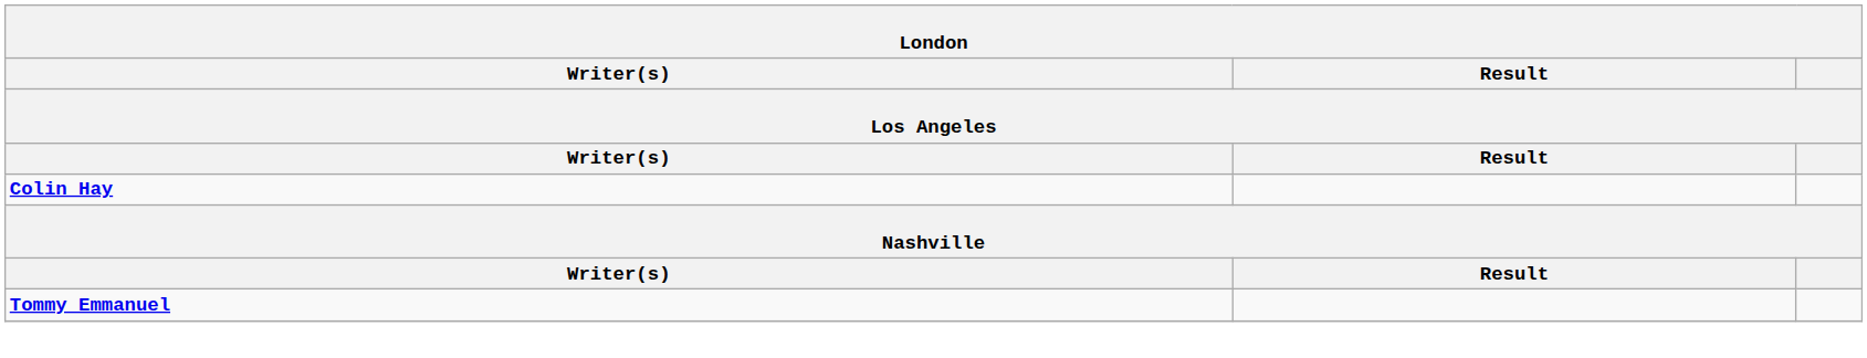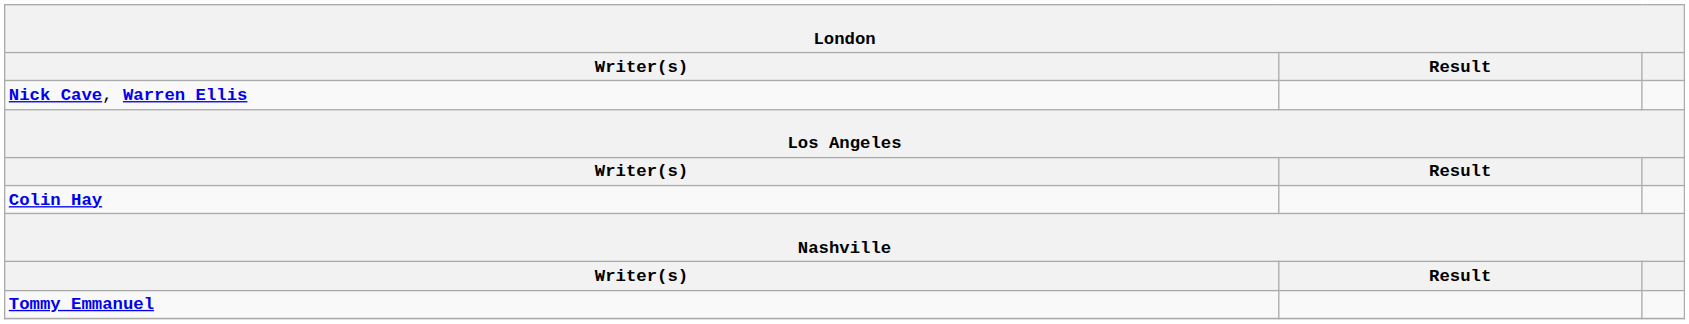 <table class="wikitable" width=100%>
 <tr>
 <th colspan=3><br>London</th>
 </tr>
 <tr>
 <th scope="col">Writer(s)</th>
 <th scope="col">Result</th>
 <th scope="col"></th>
+</tr>
+<tr>
+<td><strong><a href='#'>Nick Cave</a></strong>, <strong><a href='#'>Warren Ellis</a></strong></td>
+<td></td>
+<td></td>
 </tr>
 <tr>
 <th colspan=3><br>Los Angeles</th>
 </tr>
 <tr>
 <th scope="col">Writer(s)</th>
 <th scope="col">Result</th>
 <th scope="col"></th>
 </tr>
 <tr>
 <td><strong><a href='#'>Colin Hay</a></strong></td>
 <td></td>
 <td></td>
 </tr>
 <tr>
 <th colspan=3><br>Nashville</th>
 </tr>
 <tr>
 <th scope="col">Writer(s)</th>
 <th scope="col">Result</th>
 <th scope="col"></th>
 </tr>
 <tr>
 <td><strong><a href='#'>Tommy Emmanuel</a></strong></td>
 <td></td>
 <td></td>
 </tr>
 <tr>
 </tr>
 </table>
